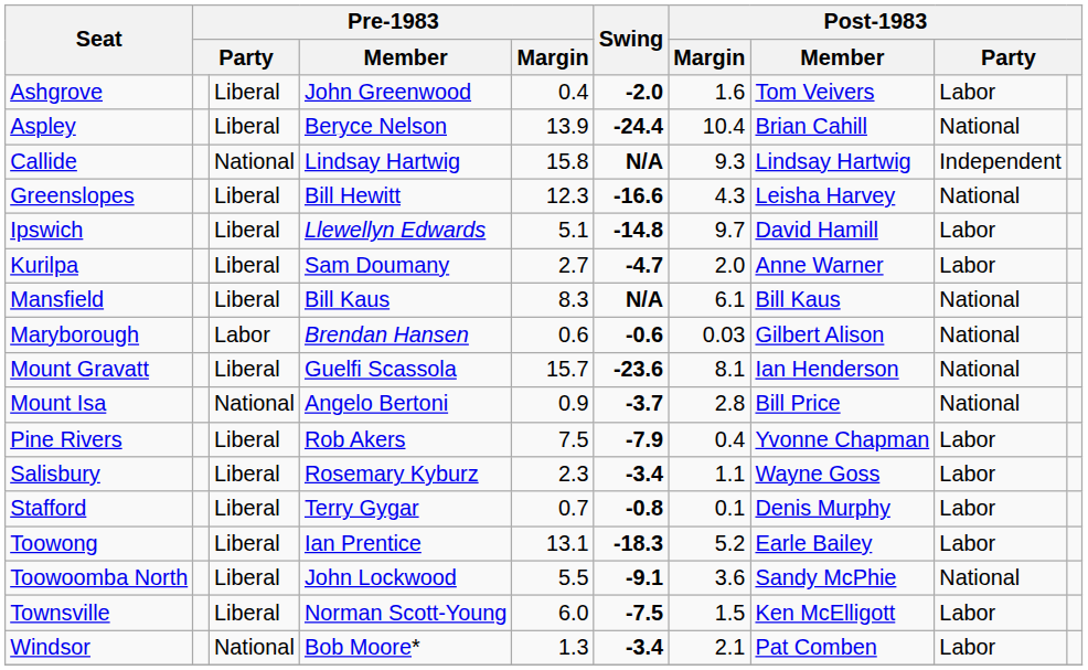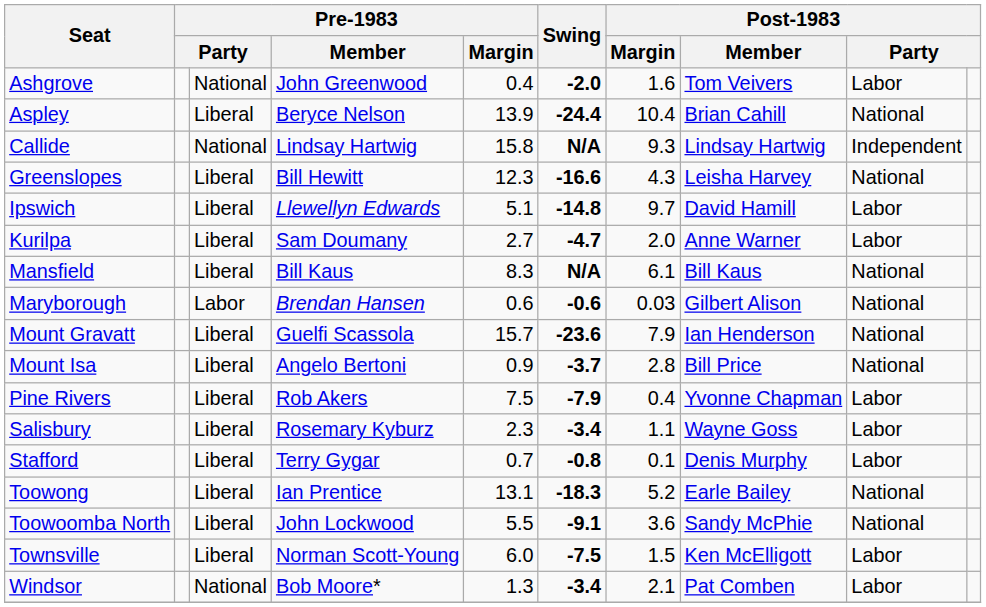 <table class="wikitable">
 <tr>
 <th rowspan="2">Seat</th>
 <th colspan="4">Pre-1983</th>
 <th rowspan="2">Swing</th>
 <th colspan="4">Post-1983</th>
 </tr>
 <tr>
 <th colspan="2">Party</th>
 <th>Member</th>
 <th>Margin</th>
 <th>Margin</th>
 <th>Member</th>
 <th colspan="2">Party</th>
 </tr>
 <tr>
 <td><a href='#'>Ashgrove</a></td>
 <td> </td>
-<td>Liberal</td>
+<td>National</td>
 <td><a href='#'>John Greenwood</a></td>
 <td style="text-align:right;">0.4</td>
 <td style="text-align:right;"><strong>-2.0</strong></td>
 <td style="text-align:right;">1.6</td>
 <td><a href='#'>Tom Veivers</a></td>
 <td>Labor</td>
 <td> </td>
 </tr>
 <tr>
 <td><a href='#'>Aspley</a></td>
 <td> </td>
 <td>Liberal</td>
 <td><a href='#'>Beryce Nelson</a></td>
 <td style="text-align:right;">13.9</td>
 <td style="text-align:right;"><strong>-24.4</strong></td>
 <td style="text-align:right;">10.4</td>
 <td><a href='#'>Brian Cahill</a></td>
 <td>National</td>
 <td> </td>
 </tr>
 <tr>
 <td><a href='#'>Callide</a></td>
 <td> </td>
 <td>National</td>
 <td><a href='#'>Lindsay Hartwig</a></td>
 <td style="text-align:right;">15.8</td>
 <td style="text-align:right;"><strong>N/A</strong></td>
 <td style="text-align:right;">9.3</td>
 <td><a href='#'>Lindsay Hartwig</a></td>
 <td>Independent</td>
 <td> </td>
 </tr>
 <tr>
 <td><a href='#'>Greenslopes</a></td>
 <td> </td>
 <td>Liberal</td>
 <td><a href='#'>Bill Hewitt</a></td>
 <td style="text-align:right;">12.3</td>
 <td style="text-align:right;"><strong>-16.6</strong></td>
 <td style="text-align:right;">4.3</td>
 <td><a href='#'>Leisha Harvey</a></td>
 <td>National</td>
 <td> </td>
 </tr>
 <tr>
 <td><a href='#'>Ipswich</a></td>
 <td> </td>
 <td>Liberal</td>
 <td><em><a href='#'>Llewellyn Edwards</a></em></td>
 <td style="text-align:right;">5.1</td>
 <td style="text-align:right;"><strong>-14.8</strong></td>
 <td style="text-align:right;">9.7</td>
 <td><a href='#'>David Hamill</a></td>
 <td>Labor</td>
 <td> </td>
 </tr>
 <tr>
 <td><a href='#'>Kurilpa</a></td>
 <td> </td>
 <td>Liberal</td>
 <td><a href='#'>Sam Doumany</a></td>
 <td style="text-align:right;">2.7</td>
 <td style="text-align:right;"><strong>-4.7</strong></td>
 <td style="text-align:right;">2.0</td>
 <td><a href='#'>Anne Warner</a></td>
 <td>Labor</td>
 <td> </td>
 </tr>
 <tr>
 <td><a href='#'>Mansfield</a></td>
 <td> </td>
 <td>Liberal</td>
 <td><a href='#'>Bill Kaus</a></td>
 <td style="text-align:right;">8.3</td>
 <td style="text-align:right;"><strong>N/A</strong></td>
 <td style="text-align:right;">6.1</td>
 <td><a href='#'>Bill Kaus</a></td>
 <td>National</td>
 <td> </td>
 </tr>
 <tr>
 <td><a href='#'>Maryborough</a></td>
 <td> </td>
 <td>Labor</td>
 <td><em><a href='#'>Brendan Hansen</a></em></td>
 <td style="text-align:right;">0.6</td>
 <td style="text-align:right;"><strong>-0.6</strong></td>
 <td style="text-align:right;">0.03</td>
 <td><a href='#'>Gilbert Alison</a></td>
 <td>National</td>
 <td> </td>
 </tr>
 <tr>
 <td><a href='#'>Mount Gravatt</a></td>
 <td> </td>
 <td>Liberal</td>
 <td><a href='#'>Guelfi Scassola</a></td>
 <td style="text-align:right;">15.7</td>
 <td style="text-align:right;"><strong>-23.6</strong></td>
-<td style="text-align:right;">8.1</td>
+<td style="text-align:right;">7.9</td>
 <td><a href='#'>Ian Henderson</a></td>
 <td>National</td>
 <td> </td>
 </tr>
 <tr>
 <td><a href='#'>Mount Isa</a></td>
 <td> </td>
-<td>National</td>
+<td>Liberal</td>
 <td><a href='#'>Angelo Bertoni</a></td>
 <td style="text-align:right;">0.9</td>
 <td style="text-align:right;"><strong>-3.7</strong></td>
 <td style="text-align:right;">2.8</td>
 <td><a href='#'>Bill Price</a></td>
 <td>National</td>
 <td> </td>
 </tr>
 <tr>
 <td><a href='#'>Pine Rivers</a></td>
 <td> </td>
 <td>Liberal</td>
 <td><a href='#'>Rob Akers</a></td>
 <td style="text-align:right;">7.5</td>
 <td style="text-align:right;"><strong>-7.9</strong></td>
 <td style="text-align:right;">0.4</td>
 <td><a href='#'>Yvonne Chapman</a></td>
 <td>Labor</td>
 <td> </td>
 </tr>
 <tr>
 <td><a href='#'>Salisbury</a></td>
 <td> </td>
 <td>Liberal</td>
 <td><a href='#'>Rosemary Kyburz</a></td>
 <td style="text-align:right;">2.3</td>
 <td style="text-align:right;"><strong>-3.4</strong></td>
 <td style="text-align:right;">1.1</td>
 <td><a href='#'>Wayne Goss</a></td>
 <td>Labor</td>
 <td> </td>
 </tr>
 <tr>
 <td><a href='#'>Stafford</a></td>
 <td> </td>
 <td>Liberal</td>
 <td><a href='#'>Terry Gygar</a></td>
 <td style="text-align:right;">0.7</td>
 <td style="text-align:right;"><strong>-0.8</strong></td>
 <td style="text-align:right;">0.1</td>
 <td><a href='#'>Denis Murphy</a></td>
 <td>Labor</td>
 <td> </td>
 </tr>
 <tr>
 <td><a href='#'>Toowong</a></td>
 <td> </td>
 <td>Liberal</td>
 <td><a href='#'>Ian Prentice</a></td>
 <td style="text-align:right;">13.1</td>
 <td style="text-align:right;"><strong>-18.3</strong></td>
 <td style="text-align:right;">5.2</td>
 <td><a href='#'>Earle Bailey</a></td>
-<td>Labor</td>
+<td>National</td>
 <td> </td>
 </tr>
 <tr>
 <td><a href='#'>Toowoomba North</a></td>
 <td> </td>
 <td>Liberal</td>
 <td><a href='#'>John Lockwood</a></td>
 <td style="text-align:right;">5.5</td>
 <td style="text-align:right;"><strong>-9.1</strong></td>
 <td style="text-align:right;">3.6</td>
 <td><a href='#'>Sandy McPhie</a></td>
 <td>National</td>
 <td> </td>
 </tr>
 <tr>
 <td><a href='#'>Townsville</a></td>
 <td> </td>
 <td>Liberal</td>
 <td><a href='#'>Norman Scott-Young</a></td>
 <td style="text-align:right;">6.0</td>
 <td style="text-align:right;"><strong>-7.5</strong></td>
 <td style="text-align:right;">1.5</td>
 <td><a href='#'>Ken McElligott</a></td>
 <td>Labor</td>
 <td> </td>
 </tr>
 <tr>
 <td><a href='#'>Windsor</a></td>
 <td> </td>
 <td>National</td>
 <td><a href='#'>Bob Moore</a>*</td>
 <td style="text-align:right;">1.3</td>
 <td style="text-align:right;"><strong>-3.4</strong></td>
 <td style="text-align:right;">2.1</td>
 <td><a href='#'>Pat Comben</a></td>
 <td>Labor</td>
 <td> </td>
 </tr>
 <tr>
 </tr>
 </table>
